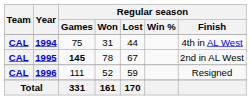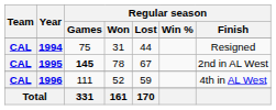 <table class="wikitable" style="font-size: 95%; text-align:center;">
 <tr>
 <th rowspan="2">Team</th>
 <th rowspan="2">Year</th>
 <th colspan="5">Regular season</th>
 </tr>
 <tr>
 <th>Games</th>
 <th>Won</th>
 <th>Lost</th>
 <th>Win %</th>
 <th>Finish</th>
 </tr>
 <tr>
 </tr>
 <tr>
 <th><a href='#'>CAL</a></th>
 <th><a href='#'>1994</a></th>
 <td>75</td>
 <td>31</td>
 <td>44</td>
 <td></td>
-<td>4th in <a href='#'>AL West</a></td>
+<td>Resigned</td>
 </tr>
 <tr>
 <th><a href='#'>CAL</a></th>
 <th><a href='#'>1995</a></th>
 <td><strong>145</strong></td>
 <td>78</td>
 <td>67</td>
 <td></td>
 <td>2nd in AL West</td>
 </tr>
 <tr>
 </tr>
 <tr>
 <th><a href='#'>CAL</a></th>
 <th><a href='#'>1996</a></th>
 <td>111</td>
 <td>52</td>
 <td>59</td>
 <td></td>
-<td>Resigned</td>
+<td>4th in <a href='#'>AL West</a></td>
 </tr>
 <tr>
 </tr>
 <tr>
 <th colspan="2">Total</th>
 <th>331</th>
 <th>161</th>
 <th>170</th>
 <th></th>
 <th></th>
 </tr>
 </table>
